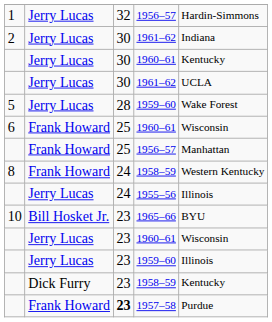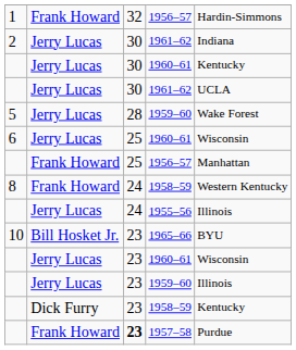 <table class="wikitable">
 <tr>
 </tr>
 <tr>
 <td>1</td>
-<td><a href='#'>Jerry Lucas</a></td>
+<td><a href='#'>Frank Howard</a></td>
 <td>32</td>
 <td style="font-size:80%;"><a href='#'>1956–57</a></td>
 <td style="font-size:80%;">Hardin-Simmons</td>
 </tr>
 <tr>
 <td>2</td>
 <td><a href='#'>Jerry Lucas</a></td>
 <td>30</td>
 <td style="font-size:80%;"><a href='#'>1961–62</a></td>
 <td style="font-size:80%;">Indiana</td>
 </tr>
 <tr>
 <td></td>
 <td><a href='#'>Jerry Lucas</a></td>
 <td>30</td>
 <td style="font-size:80%;"><a href='#'>1960–61</a></td>
 <td style="font-size:80%;">Kentucky</td>
 </tr>
 <tr>
 <td></td>
 <td><a href='#'>Jerry Lucas</a></td>
 <td>30</td>
 <td style="font-size:80%;"><a href='#'>1961–62</a></td>
 <td style="font-size:80%;">UCLA</td>
 </tr>
 <tr>
 <td>5</td>
 <td><a href='#'>Jerry Lucas</a></td>
 <td>28</td>
 <td style="font-size:80%;"><a href='#'>1959–60</a></td>
 <td style="font-size:80%;">Wake Forest</td>
 </tr>
 <tr>
 <td>6</td>
-<td><a href='#'>Frank Howard</a></td>
+<td><a href='#'>Jerry Lucas</a></td>
 <td>25</td>
 <td style="font-size:80%;"><a href='#'>1960–61</a></td>
 <td style="font-size:80%;">Wisconsin</td>
 </tr>
 <tr>
 <td></td>
 <td><a href='#'>Frank Howard</a></td>
 <td>25</td>
 <td style="font-size:80%;"><a href='#'>1956–57</a></td>
 <td style="font-size:80%;">Manhattan</td>
 </tr>
 <tr>
 <td>8</td>
 <td><a href='#'>Frank Howard</a></td>
 <td>24</td>
 <td style="font-size:80%;"><a href='#'>1958–59</a></td>
 <td style="font-size:80%;">Western Kentucky</td>
 </tr>
 <tr>
 <td></td>
 <td><a href='#'>Jerry Lucas</a></td>
 <td>24</td>
 <td style="font-size:80%;"><a href='#'>1955–56</a></td>
 <td style="font-size:80%;">Illinois</td>
 </tr>
 <tr>
 <td>10</td>
 <td><a href='#'>Bill Hosket Jr.</a></td>
 <td>23</td>
 <td style="font-size:80%;"><a href='#'>1965–66</a></td>
 <td style="font-size:80%;">BYU</td>
 </tr>
 <tr>
 <td></td>
 <td><a href='#'>Jerry Lucas</a></td>
 <td>23</td>
 <td style="font-size:80%;"><a href='#'>1960–61</a></td>
 <td style="font-size:80%;">Wisconsin</td>
 </tr>
 <tr>
 <td></td>
 <td><a href='#'>Jerry Lucas</a></td>
 <td>23</td>
 <td style="font-size:80%;"><a href='#'>1959–60</a></td>
 <td style="font-size:80%;">Illinois</td>
 </tr>
 <tr>
 <td></td>
 <td>Dick Furry</td>
 <td>23</td>
 <td style="font-size:80%;"><a href='#'>1958–59</a></td>
 <td style="font-size:80%;">Kentucky</td>
 </tr>
 <tr>
 <td></td>
 <td><a href='#'>Frank Howard</a></td>
 <td><strong>23</strong></td>
 <td style="font-size:80%;"><a href='#'>1957–58</a></td>
 <td style="font-size:80%;">Purdue</td>
 </tr>
 </table>
